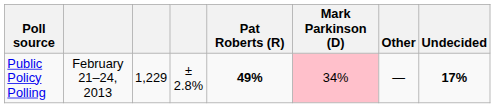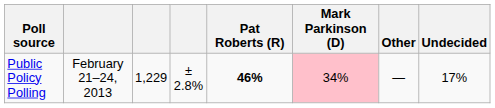 <table class="wikitable" style="text-align:center">
 <tr valign= bottom>
 <th>Poll source</th>
 <th></th>
 <th></th>
 <th></th>
 <th style="width:100px;">Pat<br>Roberts (R)</th>
 <th style="width:100px;">Mark<br>Parkinson (D)</th>
 <th>Other</th>
 <th>Undecided</th>
 </tr>
 <tr>
 <td align=left><a href='#'>Public Policy Polling</a></td>
 <td>February 21–24, 2013</td>
 <td>1,229</td>
 <td>± 2.8%</td>
-<td><strong>49%</strong></td>
+<td><strong>46%</strong></td>
 <td style="background: pink;">34%</td>
 <td>—</td>
-<td><strong>17%</strong></td>
+<td>17%</td>
 </tr>
 </table>
